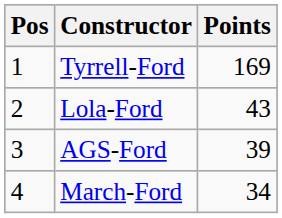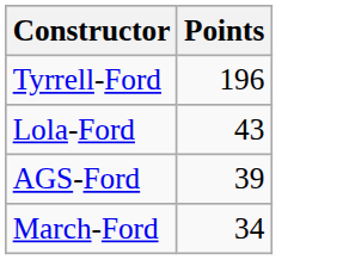 <table class="wikitable" style="font-size: 95%;">
 <tr>
-<th>Pos</th>
 <th>Constructor</th>
 <th>Points</th>
 </tr>
 <tr>
-<td>1</td>
 <td> <a href='#'>Tyrrell</a>-<a href='#'>Ford</a></td>
-<td align="right">169</td>
+<td align="right">196</td>
 </tr>
 <tr>
-<td>2</td>
 <td> <a href='#'>Lola</a>-<a href='#'>Ford</a></td>
 <td align="right">43</td>
 </tr>
 <tr>
-<td>3</td>
 <td> <a href='#'>AGS</a>-<a href='#'>Ford</a></td>
 <td align="right">39</td>
 </tr>
 <tr>
-<td>4</td>
 <td> <a href='#'>March</a>-<a href='#'>Ford</a></td>
 <td align="right">34</td>
 </tr>
 </table>
